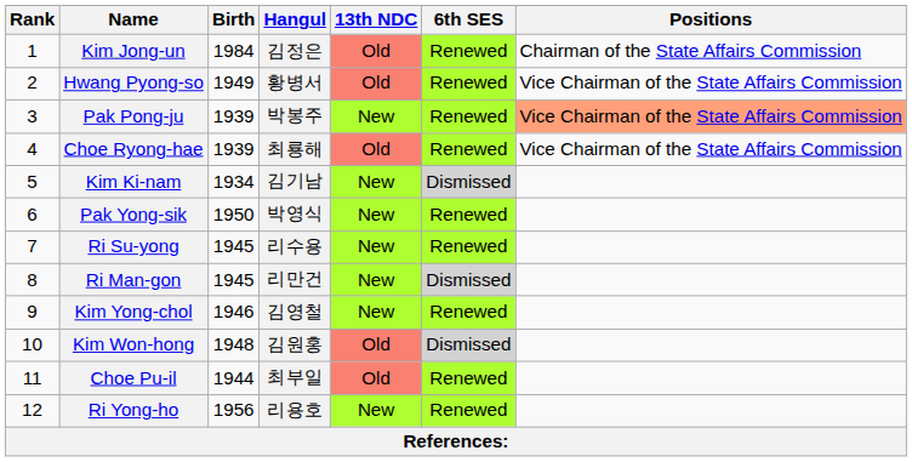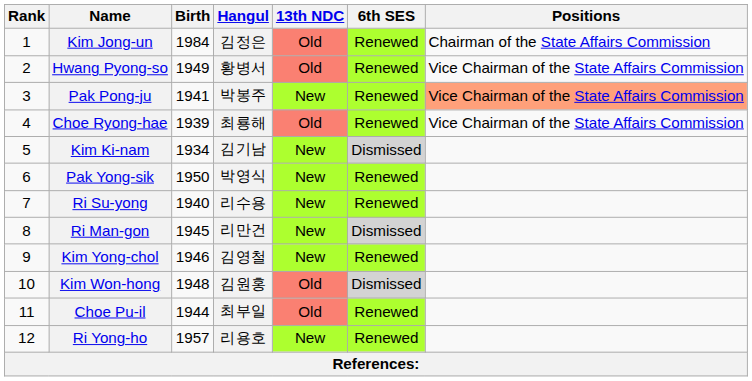 <table class="wikitable sortable">
 <tr>
 <th>Rank</th>
 <th>Name</th>
 <th>Birth</th>
 <th class="unsortable"><a href='#'>Hangul</a></th>
 <th><a href='#'>13th NDC</a></th>
 <th>6th SES</th>
 <th>Positions</th>
 </tr>
 <tr>
 <td align="center">1</td>
 <th align="center" scope="row" style="font-weight:normal;"><a href='#'>Kim Jong-un</a></th>
 <td align="center">1984</td>
 <th align="center" scope="row" style="font-weight:normal;">김정은</th>
 <td style="background: Salmon" align="center">Old</td>
 <td align="center" style="background: GreenYellow">Renewed</td>
 <td>Chairman of the <a href='#'>State Affairs Commission</a></td>
 </tr>
 <tr>
 <td align="center">2</td>
 <th align="center" scope="row" style="font-weight:normal;"><a href='#'>Hwang Pyong-so</a></th>
 <td align="center">1949</td>
 <th align="center" scope="row" style="font-weight:normal;">황병서</th>
 <td style="background: Salmon" align="center">Old</td>
 <td align="center" style="background: GreenYellow">Renewed</td>
 <td>Vice Chairman of the <a href='#'>State Affairs Commission</a></td>
 </tr>
 <tr>
 <td align="center">3</td>
 <th align="center" scope="row" style="font-weight:normal;"><a href='#'>Pak Pong-ju</a></th>
-<td align="center">1939</td>
+<td align="center">1941</td>
 <th align="center" scope="row" style="font-weight:normal;">박봉주</th>
 <td align="center" style="background: GreenYellow">New</td>
 <td align="center" style="background: GreenYellow">Renewed</td>
 <td style="background: lightsalmon;">Vice Chairman of the <a href='#'>State Affairs Commission</a></td>
 </tr>
 <tr>
 <td align="center">4</td>
 <th align="center" scope="row" style="font-weight:normal;"><a href='#'>Choe Ryong-hae</a></th>
 <td align="center">1939</td>
 <th align="center" scope="row" style="font-weight:normal;">최룡해</th>
 <td style="background: Salmon" align="center">Old</td>
 <td align="center" style="background: GreenYellow">Renewed</td>
 <td>Vice Chairman of the <a href='#'>State Affairs Commission</a></td>
 </tr>
 <tr>
 <td align="center">5</td>
 <th align="center" scope="row" style="font-weight:normal;"><a href='#'>Kim Ki-nam</a></th>
 <td align="center">1934</td>
 <th align="center" scope="row" style="font-weight:normal;">김기남</th>
 <td align="center" style="background: GreenYellow">New</td>
 <td data-sort-value="1" align="center" style="background: LightGray">Dismissed</td>
 <td></td>
 </tr>
 <tr>
 <td align="center">6</td>
 <th align="center" scope="row" style="font-weight:normal;"><a href='#'>Pak Yong-sik</a></th>
 <td align="center">1950</td>
 <th align="center" scope="row" style="font-weight:normal;">박영식</th>
 <td align="center" style="background: GreenYellow">New</td>
 <td align="center" style="background: GreenYellow">Renewed</td>
 <td></td>
 </tr>
 <tr>
 <td align="center">7</td>
 <th align="center" scope="row" style="font-weight:normal;"><a href='#'>Ri Su-yong</a></th>
-<td align="center">1945</td>
+<td align="center">1940</td>
 <th align="center" scope="row" style="font-weight:normal;">리수용</th>
 <td align="center" style="background: GreenYellow">New</td>
 <td align="center" style="background: GreenYellow">Renewed</td>
 <td></td>
 </tr>
 <tr>
 <td align="center">8</td>
 <th align="center" scope="row" style="font-weight:normal;"><a href='#'>Ri Man-gon</a></th>
 <td align="center">1945</td>
 <th align="center" scope="row" style="font-weight:normal;">리만건</th>
 <td align="center" style="background: GreenYellow">New</td>
 <td data-sort-value="1" align="center" style="background: LightGray">Dismissed</td>
 <td></td>
 </tr>
 <tr>
 <td align="center">9</td>
 <th align="center" scope="row" style="font-weight:normal;"><a href='#'>Kim Yong-chol</a></th>
 <td align="center">1946</td>
 <th align="center" scope="row" style="font-weight:normal;">김영철</th>
 <td align="center" style="background: GreenYellow">New</td>
 <td align="center" style="background: GreenYellow">Renewed</td>
 <td></td>
 </tr>
 <tr>
 <td align="center">10</td>
 <th align="center" scope="row" style="font-weight:normal;"><a href='#'>Kim Won-hong</a></th>
 <td align="center">1948</td>
 <th align="center" scope="row" style="font-weight:normal;">김원홍</th>
 <td style="background: Salmon" align="center">Old</td>
 <td data-sort-value="1" align="center" style="background: LightGray">Dismissed</td>
 <td></td>
 </tr>
 <tr>
 <td align="center">11</td>
 <th align="center" scope="row" style="font-weight:normal;"><a href='#'>Choe Pu-il</a></th>
 <td align="center">1944</td>
 <th align="center" scope="row" style="font-weight:normal;">최부일</th>
 <td style="background: Salmon" align="center">Old</td>
 <td align="center" style="background: GreenYellow">Renewed</td>
 <td></td>
 </tr>
 <tr>
 <td align="center">12</td>
 <th align="center" scope="row" style="font-weight:normal;"><a href='#'>Ri Yong-ho</a></th>
-<td align="center">1956</td>
+<td align="center">1957</td>
 <th align="center" scope="row" style="font-weight:normal;">리용호</th>
 <td align="center" style="background: GreenYellow">New</td>
 <td align="center" style="background: GreenYellow">Renewed</td>
 <td></td>
 </tr>
 <tr>
 <th colspan="7" unsortable><strong>References:</strong><br></th>
 </tr>
 </table>
